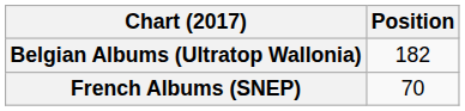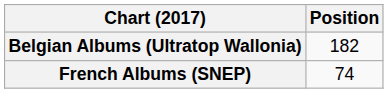 <table class="wikitable sortable plainrowheaders" style="text-align:center">
 <tr>
 <th scope="col">Chart (2017)</th>
 <th scope="col">Position</th>
 </tr>
 <tr>
 <th scope="row">Belgian Albums (Ultratop Wallonia)</th>
 <td>182</td>
 </tr>
 <tr>
 <th scope="row">French Albums (SNEP)</th>
-<td>70</td>
+<td>74</td>
 </tr>
 </table>
